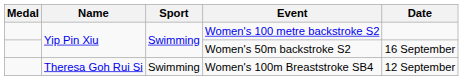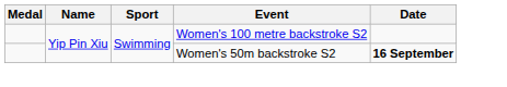 <table class="wikitable sortable"  style="font-size:95%">
 <tr>
 <th>Medal</th>
 <th>Name</th>
 <th>Sport</th>
 <th>Event</th>
 <th>Date</th>
 </tr>
 <tr>
 <td></td>
 <td rowspan="2"><a href='#'>Yip Pin Xiu</a></td>
 <td rowspan="2"><a href='#'>Swimming</a></td>
 <td><a href='#'>Women's 100 metre backstroke S2</a></td>
 <td></td>
 </tr>
 <tr>
 <td></td>
 <td>Women's 50m backstroke S2</td>
-<td>16 September</td>
-</tr>
-<tr>
-<td></td>
-<td><a href='#'>Theresa Goh Rui Si</a></td>
-<td>Swimming</td>
-<td>Women's 100m Breaststroke SB4</td>
-<td>12 September</td>
+<td><strong>16 September</strong></td>
 </tr>
 </table>
